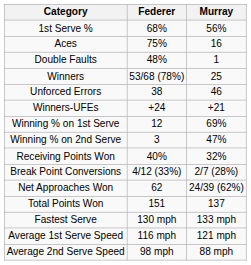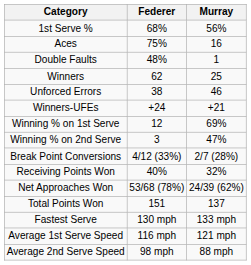 <table class="wikitable" style=text-align:center>
 <tr>
 <th>Category</th>
 <th> Federer</th>
 <th> Murray</th>
 </tr>
 <tr>
 <td>1st Serve %</td>
 <td>68%</td>
 <td>56%</td>
 </tr>
 <tr>
 <td>Aces</td>
 <td>75%</td>
 <td>16</td>
 </tr>
 <tr>
 <td>Double Faults</td>
 <td>48%</td>
 <td>1</td>
 </tr>
 <tr>
 <td>Winners</td>
-<td>53/68 (78%)</td>
+<td>62</td>
 <td>25</td>
 </tr>
 <tr>
 <td>Unforced Errors</td>
 <td>38</td>
 <td>46</td>
 </tr>
 <tr>
 <td>Winners-UFEs</td>
 <td>+24</td>
 <td>+21</td>
 </tr>
 <tr>
 <td>Winning % on 1st Serve</td>
 <td>12</td>
 <td>69%</td>
 </tr>
 <tr>
 <td>Winning % on 2nd Serve</td>
 <td>3</td>
 <td>47%</td>
 </tr>
 <tr>
+<td>Break Point Conversions</td>
+<td>4/12 (33%)</td>
+<td>2/7 (28%)</td>
+</tr>
+<tr>
 <td>Receiving Points Won</td>
 <td>40%</td>
 <td>32%</td>
 </tr>
 <tr>
-<td>Break Point Conversions</td>
-<td>4/12 (33%)</td>
-<td>2/7 (28%)</td>
-</tr>
-<tr>
 <td>Net Approaches Won</td>
-<td>62</td>
+<td>53/68 (78%)</td>
 <td>24/39 (62%)</td>
 </tr>
 <tr>
 <td>Total Points Won</td>
 <td>151</td>
 <td>137</td>
 </tr>
 <tr>
 <td>Fastest Serve</td>
 <td>130 mph</td>
 <td>133 mph</td>
 </tr>
 <tr>
 <td>Average 1st Serve Speed</td>
 <td>116 mph</td>
 <td>121 mph</td>
 </tr>
 <tr>
 <td>Average 2nd Serve Speed</td>
 <td>98 mph</td>
 <td>88 mph</td>
 </tr>
 </table>
